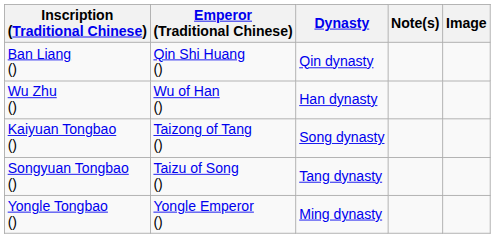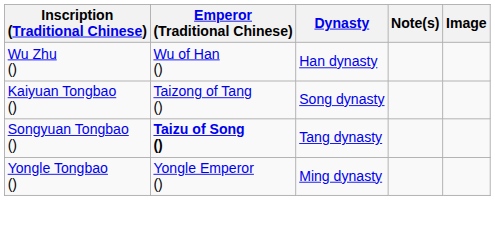 <table class="wikitable" style="font-size: 100%">
 <tr>
 <th>Inscription<br>(<a href='#'>Traditional Chinese</a>)</th>
 <th><a href='#'>Emperor</a><br>(Traditional Chinese)</th>
 <th><a href='#'>Dynasty</a></th>
 <th>Note(s)</th>
 <th>Image</th>
-</tr>
-<tr>
-<td><a href='#'>Ban Liang</a><br>()</td>
-<td><a href='#'>Qin Shi Huang</a><br>()</td>
-<td><a href='#'>Qin dynasty</a></td>
-<td></td>
-<td></td>
 </tr>
 <tr>
 <td><a href='#'>Wu Zhu</a><br>()</td>
 <td><a href='#'>Wu of Han</a><br>()</td>
 <td><a href='#'>Han dynasty</a></td>
 <td></td>
 <td></td>
 </tr>
 <tr>
 <td><a href='#'>Kaiyuan Tongbao</a><br>()</td>
 <td><a href='#'>Taizong of Tang</a><br>()</td>
 <td><a href='#'>Song dynasty</a></td>
 <td></td>
 <td></td>
 </tr>
 <tr>
 <td><a href='#'>Songyuan Tongbao</a><br>()</td>
-<td><a href='#'>Taizu of Song</a><br>()</td>
+<td><strong><a href='#'>Taizu of Song</a><br>()</strong></td>
 <td><a href='#'>Tang dynasty</a></td>
 <td></td>
 <td></td>
 </tr>
 <tr>
 <td><a href='#'>Yongle Tongbao</a><br>()</td>
 <td><a href='#'>Yongle Emperor</a><br>()</td>
 <td><a href='#'>Ming dynasty</a></td>
 <td></td>
 <td></td>
 </tr>
 </table>
